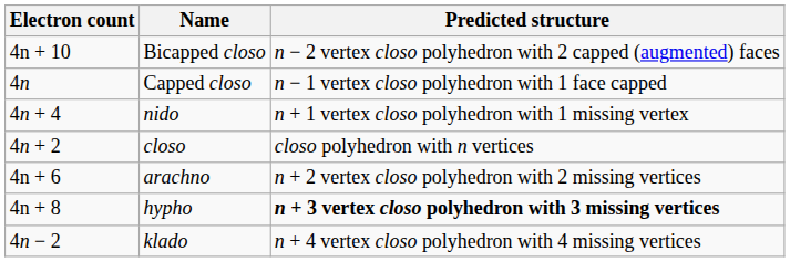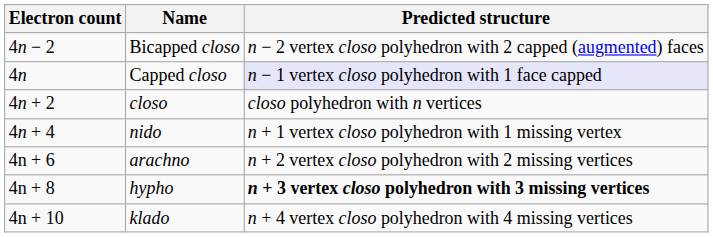 <table class="wikitable">
 <tr>
 <th>Electron count</th>
 <th>Name</th>
 <th>Predicted structure</th>
 </tr>
 <tr>
-<td>4n + 10</td>
+<td>4<em>n</em> − 2</td>
 <td>Bicapped <em>closo</em></td>
 <td><em>n</em> − 2 vertex <em>closo</em> polyhedron with 2 capped (<a href='#'>augmented</a>) faces</td>
 </tr>
 <tr>
 <td>4<em>n</em></td>
 <td>Capped <em>closo</em></td>
-<td><em>n</em> − 1 vertex <em>closo</em> polyhedron with 1 face capped</td>
+<td style="background: lavender;"><em>n</em> − 1 vertex <em>closo</em> polyhedron with 1 face capped</td>
+</tr>
+<tr>
+<td>4<em>n</em> + 2</td>
+<td><em>closo</em></td>
+<td><em>closo</em> polyhedron with <em>n</em> vertices</td>
 </tr>
 <tr>
 <td>4<em>n</em> + 4</td>
 <td><em>nido</em></td>
 <td><em>n</em> + 1 vertex <em>closo</em> polyhedron with 1 missing vertex</td>
-</tr>
-<tr>
-<td>4<em>n</em> + 2</td>
-<td><em>closo</em></td>
-<td><em>closo</em> polyhedron with <em>n</em> vertices</td>
 </tr>
 <tr>
 <td>4n + 6</td>
 <td><em>arachno</em></td>
 <td><em>n</em> + 2 vertex <em>closo</em> polyhedron with 2 missing vertices</td>
 </tr>
 <tr>
 <td>4n + 8</td>
 <td><em>hypho</em></td>
 <td><strong><em>n</em> + 3 vertex <em>closo</em> polyhedron with 3 missing vertices</strong></td>
 </tr>
 <tr>
-<td>4<em>n</em> − 2</td>
+<td>4n + 10</td>
 <td><em>klado</em></td>
 <td><em>n</em> + 4 vertex <em>closo</em> polyhedron with 4 missing vertices</td>
 </tr>
 </table>
